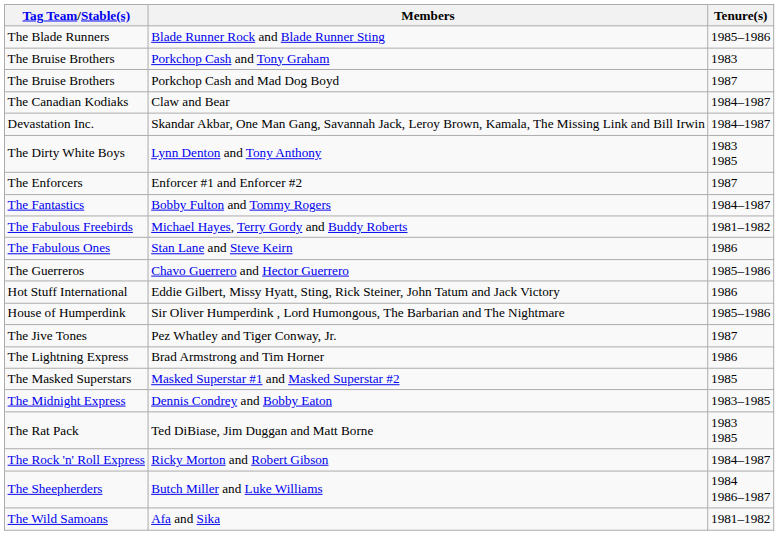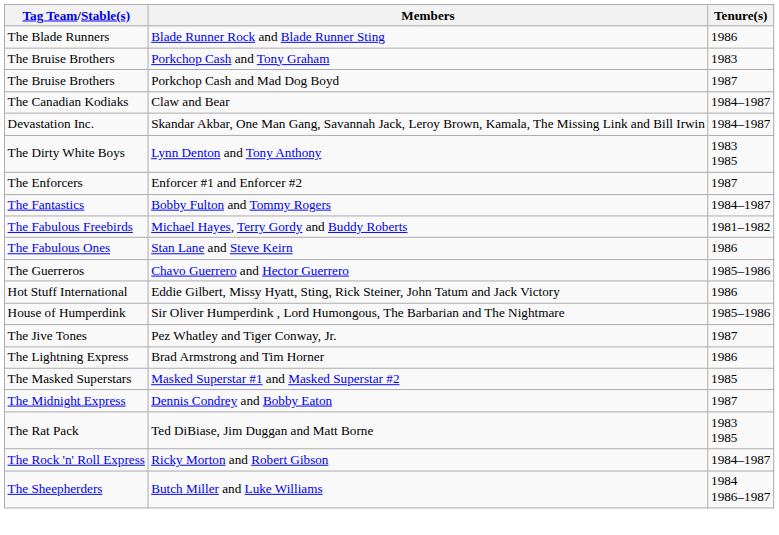 <table style="font-size: 85%; text-align: left;" class="wikitable">
 <tr>
 <th><a href='#'>Tag Team</a>/<a href='#'>Stable(s)</a></th>
 <th>Members</th>
 <th>Tenure(s)</th>
 </tr>
 <tr>
 <td>The Blade Runners</td>
 <td><a href='#'>Blade Runner Rock</a> and <a href='#'>Blade Runner Sting</a></td>
-<td>1985–1986</td>
+<td>1986</td>
 </tr>
 <tr>
 <td>The Bruise Brothers</td>
 <td><a href='#'>Porkchop Cash</a> and <a href='#'>Tony Graham</a></td>
 <td>1983</td>
 </tr>
 <tr>
 <td>The Bruise Brothers</td>
 <td>Porkchop Cash and Mad Dog Boyd</td>
 <td>1987</td>
 </tr>
 <tr>
 <td>The Canadian Kodiaks</td>
 <td>Claw and Bear</td>
 <td>1984–1987</td>
 </tr>
 <tr>
 <td>Devastation Inc.</td>
 <td>Skandar Akbar, One Man Gang, Savannah Jack, Leroy Brown, Kamala, The Missing Link and Bill Irwin</td>
 <td>1984–1987</td>
 </tr>
 <tr>
 <td>The Dirty White Boys</td>
 <td><a href='#'>Lynn Denton</a> and <a href='#'>Tony Anthony</a></td>
 <td>1983<br>1985</td>
 </tr>
 <tr>
 <td>The Enforcers</td>
 <td>Enforcer #1 and Enforcer #2</td>
 <td>1987</td>
 </tr>
 <tr>
 <td><a href='#'>The Fantastics</a></td>
 <td><a href='#'>Bobby Fulton</a> and <a href='#'>Tommy Rogers</a></td>
 <td>1984–1987</td>
 </tr>
 <tr>
 <td><a href='#'>The Fabulous Freebirds</a></td>
 <td><a href='#'>Michael Hayes</a>, <a href='#'>Terry Gordy</a> and <a href='#'>Buddy Roberts</a></td>
 <td>1981–1982</td>
 </tr>
 <tr>
 <td><a href='#'>The Fabulous Ones</a></td>
 <td><a href='#'>Stan Lane</a> and <a href='#'>Steve Keirn</a></td>
 <td>1986</td>
 </tr>
 <tr>
 <td>The Guerreros</td>
 <td><a href='#'>Chavo Guerrero</a> and <a href='#'>Hector Guerrero</a></td>
 <td>1985–1986</td>
 </tr>
 <tr>
 <td>Hot Stuff International</td>
 <td>Eddie Gilbert, Missy Hyatt, Sting, Rick Steiner, John Tatum and Jack Victory</td>
 <td>1986</td>
 </tr>
 <tr>
 <td>House of Humperdink</td>
 <td>Sir Oliver Humperdink , Lord Humongous, The Barbarian and The Nightmare</td>
 <td>1985–1986</td>
 </tr>
 <tr>
 <td>The Jive Tones</td>
 <td>Pez Whatley and Tiger Conway, Jr.</td>
 <td>1987</td>
 </tr>
 <tr>
 <td>The Lightning Express</td>
 <td>Brad Armstrong and Tim Horner</td>
 <td>1986</td>
 </tr>
 <tr>
 <td>The Masked Superstars</td>
 <td><a href='#'>Masked Superstar #1</a> and <a href='#'>Masked Superstar #2</a></td>
 <td>1985</td>
 </tr>
 <tr>
 <td><a href='#'>The Midnight Express</a></td>
 <td><a href='#'>Dennis Condrey</a> and <a href='#'>Bobby Eaton</a></td>
-<td>1983–1985</td>
+<td>1987</td>
 </tr>
 <tr>
 <td>The Rat Pack</td>
 <td>Ted DiBiase, Jim Duggan and Matt Borne</td>
 <td>1983<br>1985</td>
 </tr>
 <tr>
 <td><a href='#'>The Rock 'n' Roll Express</a></td>
 <td><a href='#'>Ricky Morton</a> and <a href='#'>Robert Gibson</a></td>
 <td>1984–1987</td>
 </tr>
 <tr>
 <td><a href='#'>The Sheepherders</a></td>
 <td><a href='#'>Butch Miller</a> and <a href='#'>Luke Williams</a></td>
 <td>1984<br>1986–1987</td>
 </tr>
-<tr>
-<td><a href='#'>The Wild Samoans</a></td>
-<td><a href='#'>Afa</a> and <a href='#'>Sika</a></td>
-<td>1981–1982</td>
-</tr>
 </table>
